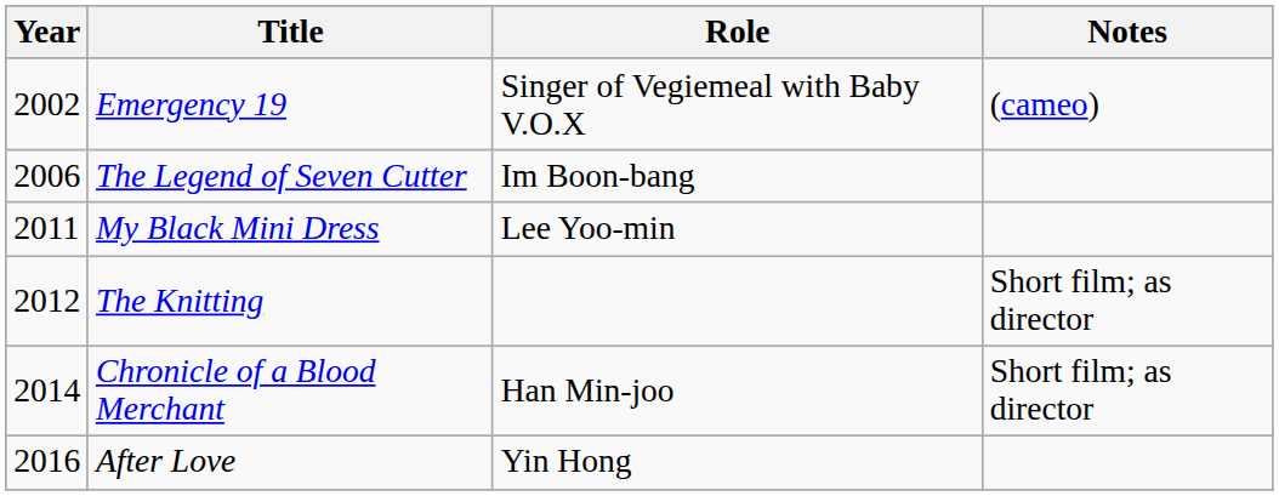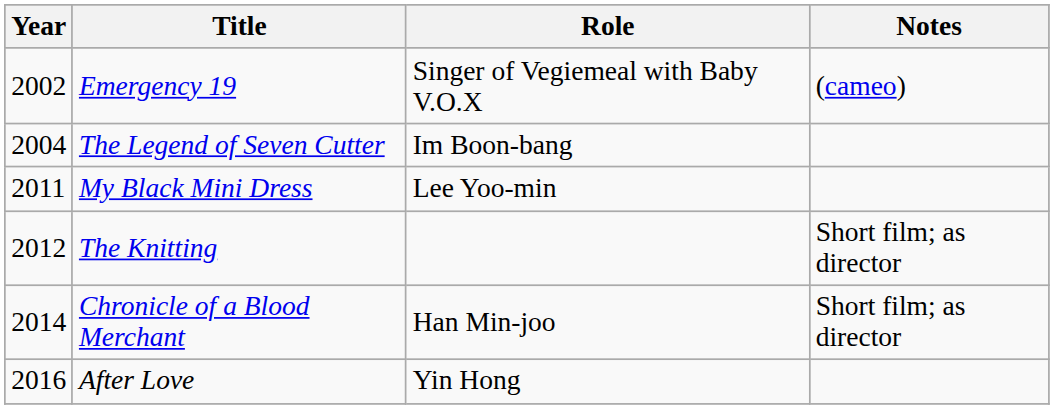 <table class="wikitable">
 <tr>
 <th>Year</th>
 <th>Title</th>
 <th>Role</th>
 <th>Notes</th>
 </tr>
 <tr>
 <td>2002</td>
 <td><em><a href='#'>Emergency 19</a></em></td>
 <td>Singer of Vegiemeal with Baby V.O.X</td>
 <td>(<a href='#'>cameo</a>)</td>
 </tr>
 <tr>
-<td>2006</td>
+<td>2004</td>
 <td><em><a href='#'>The Legend of Seven Cutter</a></em></td>
 <td>Im Boon-bang</td>
 <td></td>
 </tr>
 <tr>
 <td>2011</td>
 <td><em><a href='#'>My Black Mini Dress</a></em></td>
 <td>Lee Yoo-min</td>
 <td></td>
 </tr>
 <tr>
 <td>2012</td>
 <td><em><a href='#'>The Knitting</a></em></td>
 <td></td>
 <td>Short film; as director</td>
 </tr>
 <tr>
 <td>2014</td>
 <td><em><a href='#'>Chronicle of a Blood Merchant</a></em></td>
 <td>Han Min-joo</td>
 <td>Short film; as director</td>
 </tr>
 <tr>
 <td>2016</td>
 <td><em>After Love</em></td>
 <td>Yin Hong</td>
 <td></td>
 </tr>
 </table>
